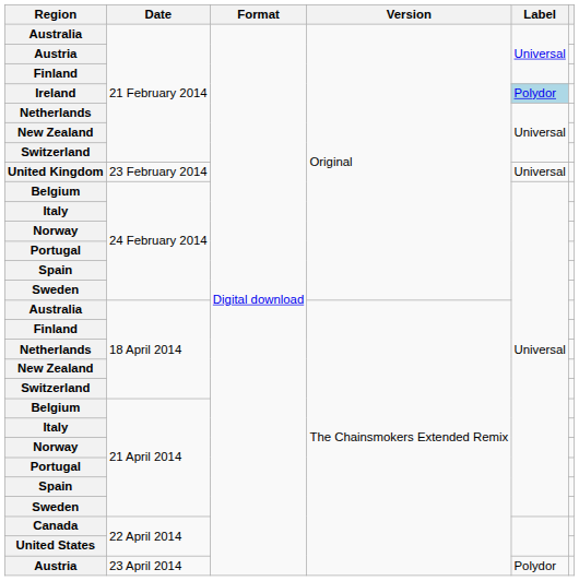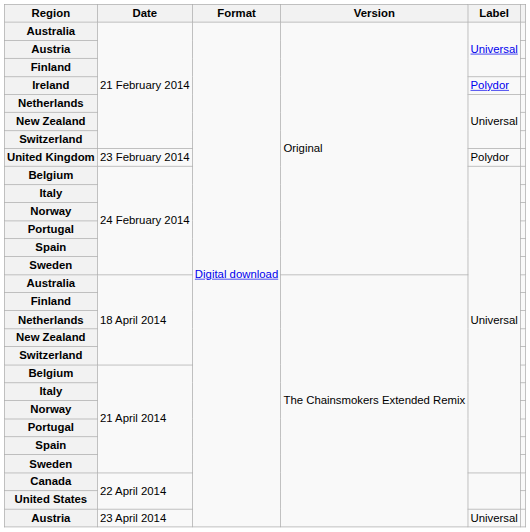 <table class="wikitable plainrowheaders">
 <tr>
 <th scope="col">Region</th>
 <th scope="col">Date</th>
 <th scope="col">Format</th>
 <th scope="col">Version</th>
 <th scope="col">Label</th>
 <th scope="col"></th>
 </tr>
 <tr>
 <th scope="row">Australia</th>
 <td rowspan="7">21 February 2014</td>
 <td rowspan="28"><a href='#'>Digital download</a></td>
 <td rowspan="14">Original</td>
 <td rowspan="3"><a href='#'>Universal</a></td>
 <td align="center"></td>
 </tr>
 <tr>
 <th scope="row">Austria</th>
 <td align="center"></td>
 </tr>
 <tr>
 <th scope="row">Finland</th>
 <td align="center"></td>
 </tr>
 <tr>
 <th scope="row">Ireland</th>
-<td style="background: lightblue;"><a href='#'>Polydor</a></td>
+<td><a href='#'>Polydor</a></td>
 <td align="center"></td>
 </tr>
 <tr>
 <th scope="row">Netherlands</th>
 <td rowspan="3">Universal</td>
 <td align="center"></td>
 </tr>
 <tr>
 <th scope="row">New Zealand</th>
 <td align="center"></td>
 </tr>
 <tr>
 <th scope="row">Switzerland</th>
 <td align="center"></td>
 </tr>
 <tr>
 <th scope="row">United Kingdom</th>
 <td>23 February 2014</td>
-<td>Universal</td>
+<td>Polydor</td>
 <td align="center"></td>
 </tr>
 <tr>
 <th scope="row">Belgium</th>
 <td rowspan="6">24 February 2014</td>
 <td rowspan="17">Universal</td>
 <td align="center"></td>
 </tr>
 <tr>
 <th scope="row">Italy</th>
 <td align="center"></td>
 </tr>
 <tr>
 <th scope="row">Norway</th>
 <td align="center"></td>
 </tr>
 <tr>
 <th scope="row">Portugal</th>
 <td align="center"></td>
 </tr>
 <tr>
 <th scope="row">Spain</th>
 <td align="center"></td>
 </tr>
 <tr>
 <th scope="row">Sweden</th>
 <td align="center"></td>
 </tr>
 <tr>
 <th scope="row">Australia</th>
 <td rowspan="5">18 April 2014</td>
 <td rowspan="14">The Chainsmokers Extended Remix</td>
 <td align="center"></td>
 </tr>
 <tr>
 <th scope="row">Finland</th>
 <td align="center"></td>
 </tr>
 <tr>
 <th scope="row">Netherlands</th>
 <td align="center"></td>
 </tr>
 <tr>
 <th scope="row">New Zealand</th>
 <td align="center"></td>
 </tr>
 <tr>
 <th scope="row">Switzerland</th>
 <td align="center"></td>
 </tr>
 <tr>
 <th scope="row">Belgium</th>
 <td rowspan="6">21 April 2014</td>
 <td align="center"></td>
 </tr>
 <tr>
 <th scope="row">Italy</th>
 <td align="center"></td>
 </tr>
 <tr>
 <th scope="row">Norway</th>
 <td align="center"></td>
 </tr>
 <tr>
 <th scope="row">Portugal</th>
 <td align="center"></td>
 </tr>
 <tr>
 <th scope="row">Spain</th>
 <td align="center"></td>
 </tr>
 <tr>
 <th scope="row">Sweden</th>
 <td align="center"></td>
 </tr>
 <tr>
 <th scope="row">Canada</th>
 <td rowspan="2">22 April 2014</td>
 <td rowspan="2"></td>
 <td align="center"></td>
 </tr>
 <tr>
 <th scope="row">United States</th>
 <td align="center"></td>
 </tr>
 <tr>
 <th scope="row">Austria</th>
 <td>23 April 2014</td>
-<td>Polydor</td>
+<td>Universal</td>
 <td align="center"></td>
 </tr>
 </table>
